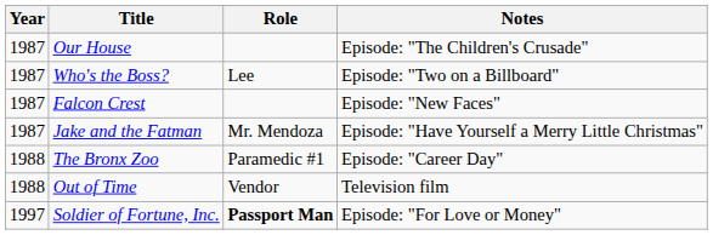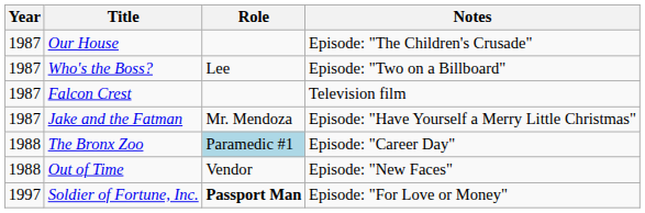 <table class="wikitable sortable">
 <tr>
 <th>Year</th>
 <th>Title</th>
 <th>Role</th>
 <th>Notes</th>
 </tr>
 <tr>
 <td>1987</td>
 <td><a href='#'><em>Our House</em></a></td>
 <td></td>
 <td>Episode: "The Children's Crusade"</td>
 </tr>
 <tr>
 <td>1987</td>
 <td><em><a href='#'>Who's the Boss?</a></em></td>
 <td>Lee</td>
 <td>Episode: "Two on a Billboard"</td>
 </tr>
 <tr>
 <td>1987</td>
 <td><em><a href='#'>Falcon Crest</a></em></td>
 <td></td>
-<td>Episode: "New Faces"</td>
+<td>Television film</td>
 </tr>
 <tr>
 <td>1987</td>
 <td><em><a href='#'>Jake and the Fatman</a></em></td>
 <td>Mr. Mendoza</td>
 <td>Episode: "Have Yourself a Merry Little Christmas"</td>
 </tr>
 <tr>
 <td>1988</td>
 <td><a href='#'><em>The Bronx Zoo</em></a></td>
-<td>Paramedic #1</td>
+<td style="background: lightblue;">Paramedic #1</td>
 <td>Episode: "Career Day"</td>
 </tr>
 <tr>
 <td>1988</td>
 <td><a href='#'><em>Out of Time</em></a></td>
 <td>Vendor</td>
-<td>Television film</td>
+<td>Episode: "New Faces"</td>
 </tr>
 <tr>
 <td>1997</td>
 <td><em><a href='#'>Soldier of Fortune, Inc.</a></em></td>
 <td><strong>Passport Man</strong></td>
 <td>Episode: "For Love or Money"</td>
 </tr>
 </table>
